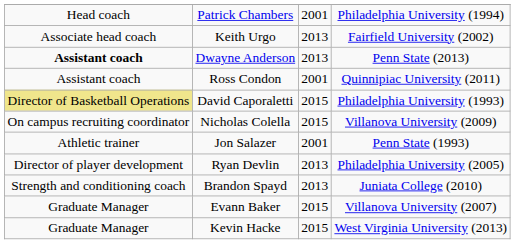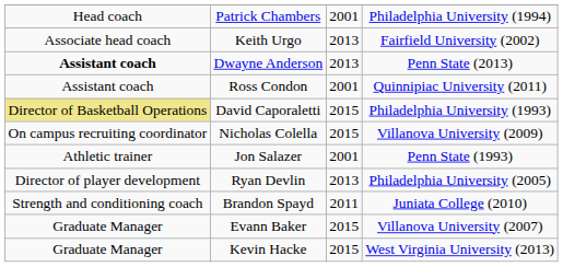 <table class="wikitable" style="text-align: center;">
 <tr>
 </tr>
 <tr>
 <td>Head coach</td>
 <td><a href='#'>Patrick Chambers</a></td>
 <td>2001</td>
 <td><a href='#'>Philadelphia University</a> (1994)</td>
 </tr>
 <tr>
 <td>Associate head coach</td>
 <td>Keith Urgo</td>
 <td>2013</td>
 <td><a href='#'>Fairfield University</a> (2002)</td>
 </tr>
 <tr>
 <td><strong>Assistant coach</strong></td>
 <td><a href='#'>Dwayne Anderson</a></td>
 <td>2013</td>
 <td><a href='#'>Penn State</a> (2013)</td>
 </tr>
 <tr>
 <td>Assistant coach</td>
 <td>Ross Condon</td>
 <td>2001</td>
 <td><a href='#'>Quinnipiac University</a> (2011)</td>
 </tr>
 <tr>
 <td style="background: khaki;">Director of Basketball Operations</td>
 <td>David Caporaletti</td>
 <td>2015</td>
 <td><a href='#'>Philadelphia University</a> (1993)</td>
 </tr>
 <tr>
 <td>On campus recruiting coordinator</td>
 <td>Nicholas Colella</td>
 <td>2015</td>
 <td><a href='#'>Villanova University</a> (2009)</td>
 </tr>
 <tr>
 <td>Athletic trainer</td>
 <td>Jon Salazer</td>
 <td>2001</td>
 <td><a href='#'>Penn State</a> (1993)</td>
 </tr>
 <tr>
 <td>Director of player development</td>
 <td>Ryan Devlin</td>
 <td>2013</td>
 <td><a href='#'>Philadelphia University</a> (2005)</td>
 </tr>
 <tr>
 <td>Strength and conditioning coach</td>
 <td>Brandon Spayd</td>
-<td>2013</td>
+<td>2011</td>
 <td><a href='#'>Juniata College</a> (2010)</td>
 </tr>
 <tr>
 <td>Graduate Manager</td>
 <td>Evann Baker</td>
 <td>2015</td>
 <td><a href='#'>Villanova University</a> (2007)</td>
 </tr>
 <tr>
 <td>Graduate Manager</td>
 <td>Kevin Hacke</td>
 <td>2015</td>
 <td><a href='#'>West Virginia University</a> (2013)</td>
 </tr>
 </table>
